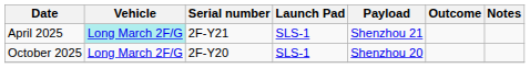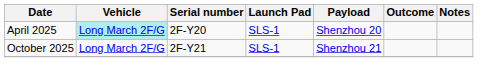 <table class=wikitable>
 <tr>
 <th>Date</th>
 <th>Vehicle</th>
 <th>Serial number</th>
 <th>Launch Pad</th>
 <th>Payload</th>
 <th>Outcome</th>
 <th>Notes</th>
 </tr>
 <tr>
 <td>April 2025</td>
 <td style="background: paleturquoise;"><a href='#'>Long March 2F/G</a></td>
+<td>2F-Y20</td>
+<td><a href='#'>SLS-1</a></td>
+<td><a href='#'>Shenzhou 20</a></td>
+<td></td>
+<td></td>
+</tr>
+<tr>
+<td>October 2025</td>
+<td><a href='#'>Long March 2F/G</a></td>
 <td>2F-Y21</td>
 <td><a href='#'>SLS-1</a></td>
 <td><a href='#'>Shenzhou 21</a></td>
 <td></td>
 <td></td>
 </tr>
 <tr>
-<td>October 2025</td>
-<td><a href='#'>Long March 2F/G</a></td>
-<td>2F-Y20</td>
-<td><a href='#'>SLS-1</a></td>
-<td><a href='#'>Shenzhou 20</a></td>
-<td></td>
-<td></td>
-</tr>
-<tr>
 </tr>
 </table>
